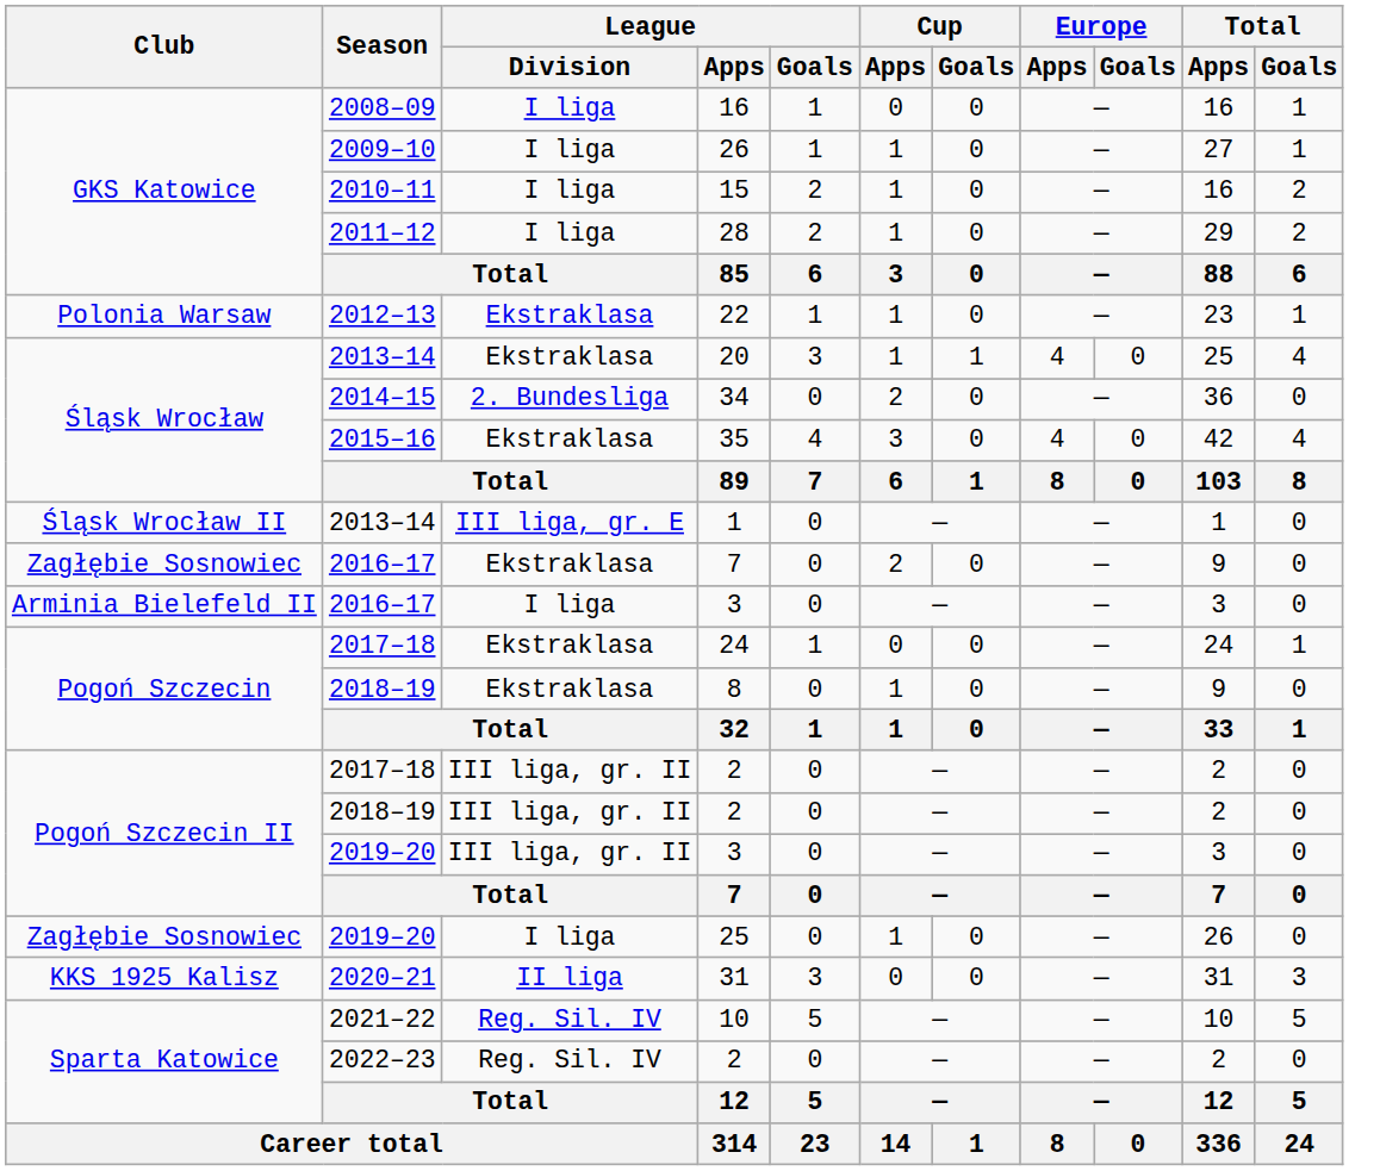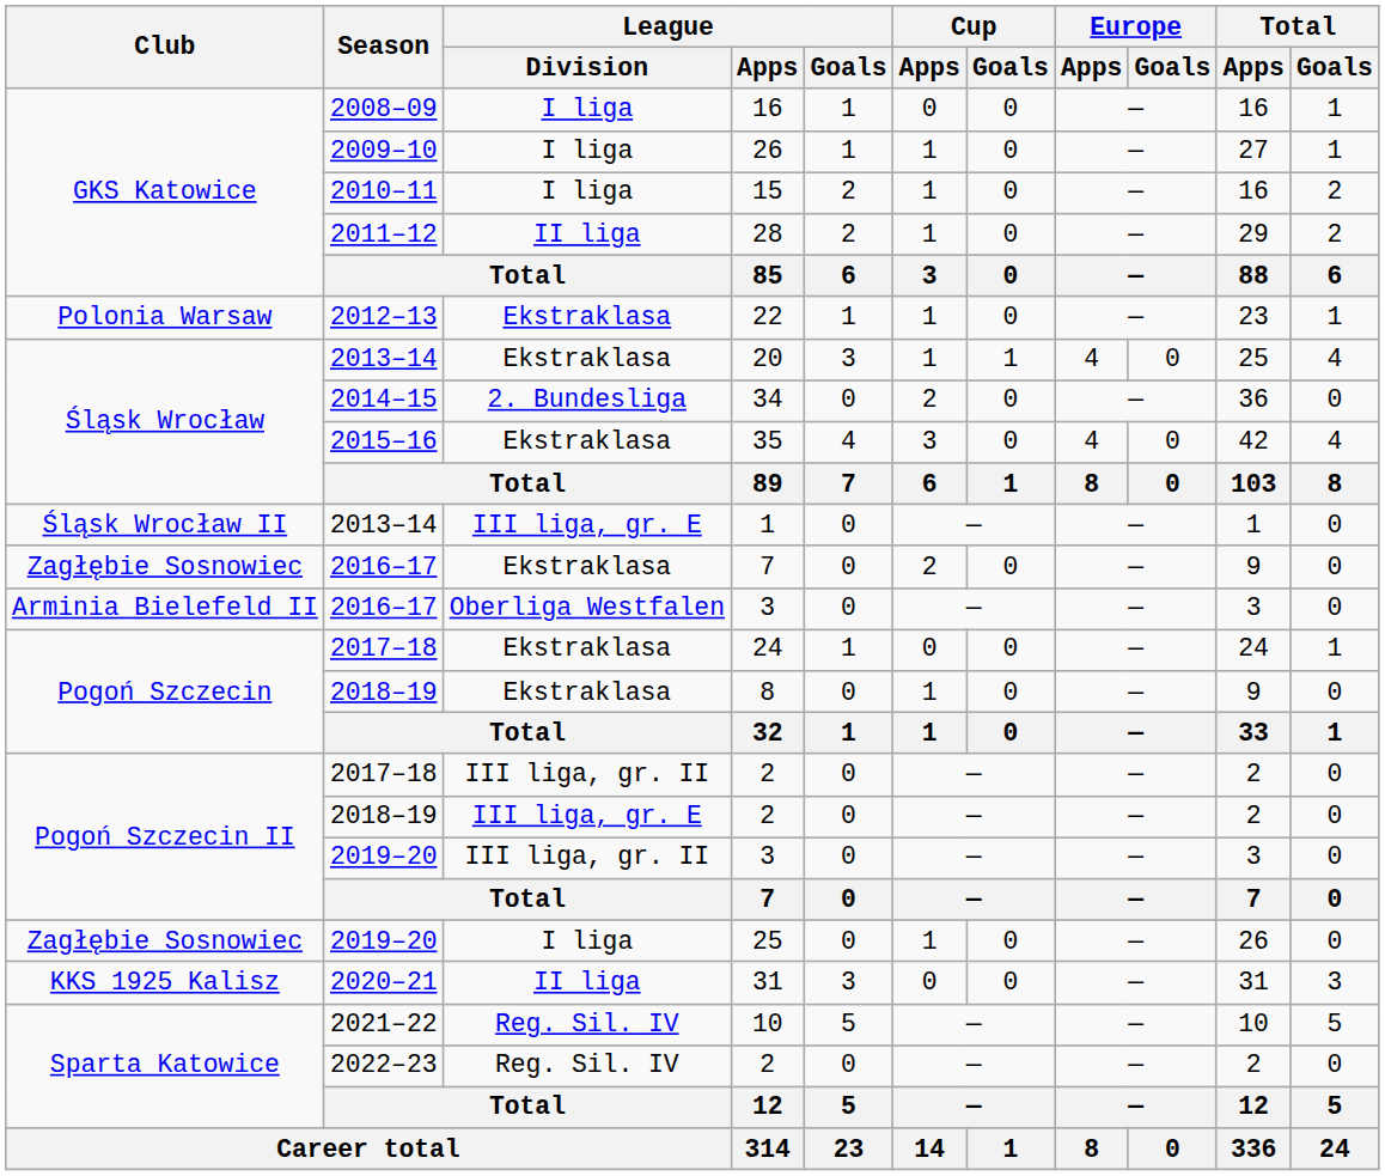 <table class="wikitable" style="text-align: center;">
 <tr>
 <th rowspan="2">Club</th>
 <th rowspan="2">Season</th>
 <th colspan="3">League</th>
 <th colspan="2">Cup</th>
 <th colspan="2"><a href='#'>Europe</a></th>
 <th colspan="2">Total</th>
 </tr>
 <tr>
 <th>Division</th>
 <th>Apps</th>
 <th>Goals</th>
 <th>Apps</th>
 <th>Goals</th>
 <th>Apps</th>
 <th>Goals</th>
 <th>Apps</th>
 <th>Goals</th>
 </tr>
 <tr>
 <td rowspan="5"><a href='#'>GKS Katowice</a></td>
 <td><a href='#'>2008–09</a></td>
 <td><a href='#'>I liga</a></td>
 <td>16</td>
 <td>1</td>
 <td>0</td>
 <td>0</td>
 <td colspan="2">—</td>
 <td>16</td>
 <td>1</td>
 </tr>
 <tr>
 <td><a href='#'>2009–10</a></td>
 <td>I liga</td>
 <td>26</td>
 <td>1</td>
 <td>1</td>
 <td>0</td>
 <td colspan="2">—</td>
 <td>27</td>
 <td>1</td>
 </tr>
 <tr>
 <td><a href='#'>2010–11</a></td>
 <td>I liga</td>
 <td>15</td>
 <td>2</td>
 <td>1</td>
 <td>0</td>
 <td colspan="2">—</td>
 <td>16</td>
 <td>2</td>
 </tr>
 <tr>
 <td><a href='#'>2011–12</a></td>
-<td>I liga</td>
+<td><a href='#'>II liga</a></td>
 <td>28</td>
 <td>2</td>
 <td>1</td>
 <td>0</td>
 <td colspan="2">—</td>
 <td>29</td>
 <td>2</td>
 </tr>
 <tr>
 <th colspan="2">Total</th>
 <th>85</th>
 <th>6</th>
 <th>3</th>
 <th>0</th>
 <th colspan="2">—</th>
 <th>88</th>
 <th>6</th>
 </tr>
 <tr>
 <td rowspan="1"><a href='#'>Polonia Warsaw</a></td>
 <td><a href='#'>2012–13</a></td>
 <td><a href='#'>Ekstraklasa</a></td>
 <td>22</td>
 <td>1</td>
 <td>1</td>
 <td>0</td>
 <td colspan="2">—</td>
 <td>23</td>
 <td>1</td>
 </tr>
 <tr>
 <td rowspan="4"><a href='#'>Śląsk Wrocław</a></td>
 <td><a href='#'>2013–14</a></td>
 <td>Ekstraklasa</td>
 <td>20</td>
 <td>3</td>
 <td>1</td>
 <td>1</td>
 <td>4</td>
 <td>0</td>
 <td>25</td>
 <td>4</td>
 </tr>
 <tr>
 <td><a href='#'>2014–15</a></td>
 <td><a href='#'>2. Bundesliga</a></td>
 <td>34</td>
 <td>0</td>
 <td>2</td>
 <td>0</td>
 <td colspan="2">—</td>
 <td>36</td>
 <td>0</td>
 </tr>
 <tr>
 <td><a href='#'>2015–16</a></td>
 <td>Ekstraklasa</td>
 <td>35</td>
 <td>4</td>
 <td>3</td>
 <td>0</td>
 <td>4</td>
 <td>0</td>
 <td>42</td>
 <td>4</td>
 </tr>
 <tr>
 <th colspan="2">Total</th>
 <th>89</th>
 <th>7</th>
 <th>6</th>
 <th>1</th>
 <th>8</th>
 <th>0</th>
 <th>103</th>
 <th>8</th>
 </tr>
 <tr>
 <td><a href='#'>Śląsk Wrocław II</a></td>
 <td>2013–14</td>
 <td><a href='#'>III liga, gr. E</a></td>
 <td>1</td>
 <td>0</td>
 <td colspan="2">—</td>
 <td colspan="2">—</td>
 <td>1</td>
 <td>0</td>
 </tr>
 <tr>
 <td><a href='#'>Zagłębie Sosnowiec</a></td>
 <td><a href='#'>2016–17</a></td>
 <td>Ekstraklasa</td>
 <td>7</td>
 <td>0</td>
 <td>2</td>
 <td>0</td>
 <td colspan="2">—</td>
 <td>9</td>
 <td>0</td>
 </tr>
 <tr>
 <td><a href='#'>Arminia Bielefeld II</a></td>
 <td><a href='#'>2016–17</a></td>
-<td>I liga</td>
+<td><a href='#'>Oberliga Westfalen</a></td>
 <td>3</td>
 <td>0</td>
 <td colspan="2">—</td>
 <td colspan="2">—</td>
 <td>3</td>
 <td>0</td>
 </tr>
 <tr>
 <td rowspan="3"><a href='#'>Pogoń Szczecin</a></td>
 <td><a href='#'>2017–18</a></td>
 <td>Ekstraklasa</td>
 <td>24</td>
 <td>1</td>
 <td>0</td>
 <td>0</td>
 <td colspan="2">—</td>
 <td>24</td>
 <td>1</td>
 </tr>
 <tr>
 <td><a href='#'>2018–19</a></td>
 <td>Ekstraklasa</td>
 <td>8</td>
 <td>0</td>
 <td>1</td>
 <td>0</td>
 <td colspan="2">—</td>
 <td>9</td>
 <td>0</td>
 </tr>
 <tr>
 <th colspan="2">Total</th>
 <th>32</th>
 <th>1</th>
 <th>1</th>
 <th>0</th>
 <th colspan="2">—</th>
 <th>33</th>
 <th>1</th>
 </tr>
 <tr>
 <td rowspan="4"><a href='#'>Pogoń Szczecin II</a></td>
 <td>2017–18</td>
 <td>III liga, gr. II</td>
 <td>2</td>
 <td>0</td>
 <td colspan="2">—</td>
 <td colspan="2">—</td>
 <td>2</td>
 <td>0</td>
 </tr>
 <tr>
 <td>2018–19</td>
-<td>III liga, gr. II</td>
+<td><a href='#'>III liga, gr. E</a></td>
 <td>2</td>
 <td>0</td>
 <td colspan="2">—</td>
 <td colspan="2">—</td>
 <td>2</td>
 <td>0</td>
 </tr>
 <tr>
 <td><a href='#'>2019–20</a></td>
 <td>III liga, gr. II</td>
 <td>3</td>
 <td>0</td>
 <td colspan="2">—</td>
 <td colspan="2">—</td>
 <td>3</td>
 <td>0</td>
 </tr>
 <tr>
 <th colspan="2">Total</th>
 <th>7</th>
 <th>0</th>
 <th colspan="2">—</th>
 <th colspan="2">—</th>
 <th>7</th>
 <th>0</th>
 </tr>
 <tr>
 <td><a href='#'>Zagłębie Sosnowiec</a></td>
 <td><a href='#'>2019–20</a></td>
 <td>I liga</td>
 <td>25</td>
 <td>0</td>
 <td>1</td>
 <td>0</td>
 <td colspan="2">—</td>
 <td>26</td>
 <td>0</td>
 </tr>
 <tr>
 <td><a href='#'>KKS 1925 Kalisz</a></td>
 <td><a href='#'>2020–21</a></td>
 <td><a href='#'>II liga</a></td>
 <td>31</td>
 <td>3</td>
 <td>0</td>
 <td>0</td>
 <td colspan="2">—</td>
 <td>31</td>
 <td>3</td>
 </tr>
 <tr>
 <td rowspan="3"><a href='#'>Sparta Katowice</a></td>
 <td>2021–22</td>
 <td><a href='#'>Reg. Sil. IV</a></td>
 <td>10</td>
 <td>5</td>
 <td colspan="2">—</td>
 <td colspan="2">—</td>
 <td>10</td>
 <td>5</td>
 </tr>
 <tr>
 <td>2022–23</td>
 <td>Reg. Sil. IV</td>
 <td>2</td>
 <td>0</td>
 <td colspan="2">—</td>
 <td colspan="2">—</td>
 <td>2</td>
 <td>0</td>
 </tr>
 <tr>
 <th colspan="2">Total</th>
 <th>12</th>
 <th>5</th>
 <th colspan="2">—</th>
 <th colspan="2">—</th>
 <th>12</th>
 <th>5</th>
 </tr>
 <tr>
 <th colspan="3">Career total</th>
 <th>314</th>
 <th>23</th>
 <th>14</th>
 <th>1</th>
 <th>8</th>
 <th>0</th>
 <th>336</th>
 <th>24</th>
 </tr>
 </table>
